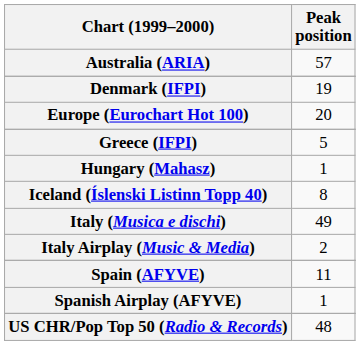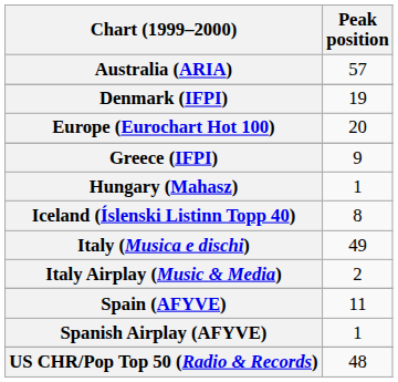 <table class="wikitable sortable plainrowheaders" style="text-align:center">
 <tr>
 <th scope="col">Chart (1999–2000)</th>
 <th scope="col">Peak<br>position</th>
 </tr>
 <tr>
 <th scope="row">Australia (<a href='#'>ARIA</a>)</th>
 <td>57</td>
 </tr>
 <tr>
 </tr>
 <tr>
 </tr>
 <tr>
 </tr>
 <tr>
 <th scope="row">Denmark (<a href='#'>IFPI</a>)</th>
 <td>19</td>
 </tr>
 <tr>
 <th scope="row">Europe (<a href='#'>Eurochart Hot 100</a>)</th>
 <td>20</td>
 </tr>
 <tr>
 </tr>
 <tr>
 </tr>
 <tr>
 </tr>
 <tr>
 <th scope="row">Greece (<a href='#'>IFPI</a>)</th>
-<td>5</td>
+<td>9</td>
 </tr>
 <tr>
 <th scope="row">Hungary (<a href='#'>Mahasz</a>)</th>
 <td>1</td>
 </tr>
 <tr>
 <th scope="row">Iceland (<a href='#'>Íslenski Listinn Topp 40</a>)</th>
 <td>8</td>
 </tr>
 <tr>
 <th scope="row">Italy (<em><a href='#'>Musica e dischi</a></em>)</th>
 <td>49</td>
 </tr>
 <tr>
 <th scope="row">Italy Airplay (<em><a href='#'>Music & Media</a></em>)</th>
 <td>2</td>
 </tr>
 <tr>
 </tr>
 <tr>
 </tr>
 <tr>
 </tr>
 <tr>
 </tr>
 <tr>
 <th scope="row">Spain (<a href='#'>AFYVE</a>)</th>
 <td>11</td>
 </tr>
 <tr>
 <th scope="row">Spanish Airplay (AFYVE)</th>
 <td>1</td>
 </tr>
 <tr>
 </tr>
 <tr>
 </tr>
 <tr>
 </tr>
 <tr>
 </tr>
 <tr>
 </tr>
 <tr>
 <th scope="row">US CHR/Pop Top 50 (<em><a href='#'>Radio & Records</a></em>)</th>
 <td>48</td>
 </tr>
 </table>
